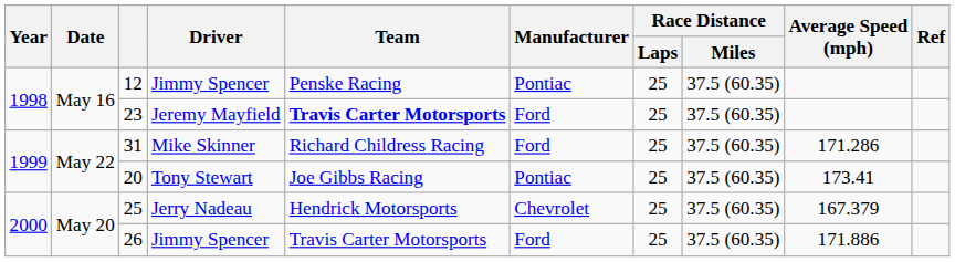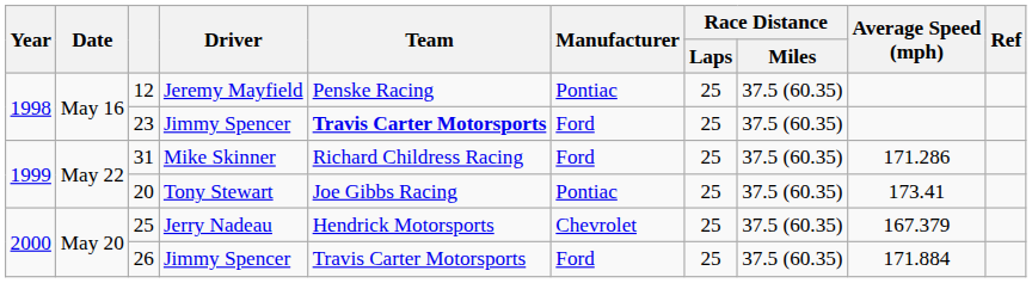 <table class="wikitable" style="font-size: 95%;">
 <tr>
 <th rowspan="2">Year</th>
 <th rowspan="2">Date</th>
 <th rowspan="2"></th>
 <th rowspan="2">Driver</th>
 <th rowspan="2">Team</th>
 <th rowspan="2">Manufacturer</th>
 <th colspan="2">Race Distance</th>
 <th rowspan="2">Average Speed<br>(mph)</th>
 <th rowspan="2">Ref</th>
 </tr>
 <tr>
 <th>Laps</th>
 <th>Miles</th>
 </tr>
 <tr>
 <td rowspan="2"><a href='#'>1998</a></td>
 <td rowspan="2">May 16</td>
 <td align="center">12</td>
-<td><a href='#'>Jimmy Spencer</a></td>
+<td><a href='#'>Jeremy Mayfield</a></td>
 <td><a href='#'>Penske Racing</a></td>
 <td><a href='#'>Pontiac</a></td>
 <td align="center">25</td>
 <td align="center">37.5 (60.35)</td>
 <td align="center"></td>
 <td align="center"></td>
 </tr>
 <tr>
 <td align="center">23</td>
-<td><a href='#'>Jeremy Mayfield</a></td>
+<td><a href='#'>Jimmy Spencer</a></td>
 <td><strong><a href='#'>Travis Carter Motorsports</a></strong></td>
 <td><a href='#'>Ford</a></td>
 <td align="center">25</td>
 <td align="center">37.5 (60.35)</td>
 <td align="center"></td>
 <td align="center"></td>
 </tr>
 <tr>
 <td rowspan="2"><a href='#'>1999</a></td>
 <td rowspan="2">May 22</td>
 <td align="center">31</td>
 <td><a href='#'>Mike Skinner</a></td>
 <td><a href='#'>Richard Childress Racing</a></td>
 <td><a href='#'>Ford</a></td>
 <td align="center">25</td>
 <td align="center">37.5 (60.35)</td>
 <td align="center">171.286</td>
 <td align="center"></td>
 </tr>
 <tr>
 <td align="center">20</td>
 <td><a href='#'>Tony Stewart</a></td>
 <td><a href='#'>Joe Gibbs Racing</a></td>
 <td><a href='#'>Pontiac</a></td>
 <td align="center">25</td>
 <td align="center">37.5 (60.35)</td>
 <td align="center">173.41</td>
 <td align="center"></td>
 </tr>
 <tr>
 <td rowspan="2"><a href='#'>2000</a></td>
 <td rowspan="2">May 20</td>
 <td align="center">25</td>
 <td><a href='#'>Jerry Nadeau</a></td>
 <td><a href='#'>Hendrick Motorsports</a></td>
 <td><a href='#'>Chevrolet</a></td>
 <td align="center">25</td>
 <td align="center">37.5 (60.35)</td>
 <td align="center">167.379</td>
 <td align="center"></td>
 </tr>
 <tr>
 <td align="center">26</td>
 <td><a href='#'>Jimmy Spencer</a></td>
 <td><a href='#'>Travis Carter Motorsports</a></td>
 <td><a href='#'>Ford</a></td>
 <td align="center">25</td>
 <td align="center">37.5 (60.35)</td>
-<td align="center">171.886</td>
+<td align="center">171.884</td>
 <td align="center"></td>
 </tr>
 </table>
